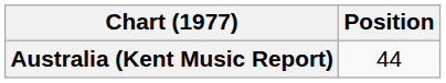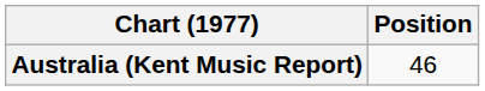 <table class="wikitable sortable plainrowheaders">
 <tr>
 <th>Chart (1977)</th>
 <th>Position</th>
 </tr>
 <tr>
 <th scope="row">Australia (Kent Music Report)</th>
-<td align="center">44</td>
+<td align="center">46</td>
 </tr>
 </table>
